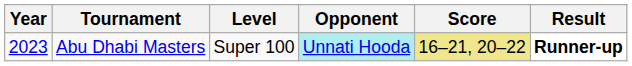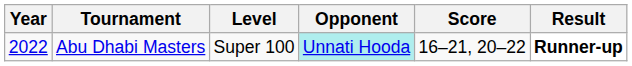 <table class="sortable wikitable" style="font-size: 90%;">
 <tr>
 <th>Year</th>
 <th>Tournament</th>
 <th>Level</th>
 <th>Opponent</th>
 <th>Score</th>
 <th>Result</th>
 </tr>
 <tr>
-<td align="center"><a href='#'>2023</a></td>
+<td align="center"><a href='#'>2022</a></td>
 <td align="left"><a href='#'>Abu Dhabi Masters</a></td>
 <td align="left">Super 100</td>
 <td align="left" style="background: paleturquoise;"> <a href='#'>Unnati Hooda</a></td>
-<td align="left" style="background: khaki;">16–21, 20–22</td>
+<td align="left">16–21, 20–22</td>
 <td style="text-align:left; background:white"> <strong>Runner-up</strong></td>
 </tr>
 </table>
